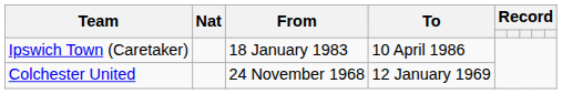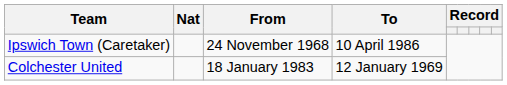 <table class="wikitable" style="text-align: center">
 <tr>
 <th rowspan="2">Team</th>
 <th rowspan="2">Nat</th>
 <th rowspan="2">From</th>
 <th rowspan="2">To</th>
 <th colspan="5">Record</th>
 </tr>
 <tr>
 <th></th>
 <th></th>
 <th></th>
 <th></th>
 <th></th>
 </tr>
 <tr>
 <td align=left><a href='#'>Ipswich Town</a> (Caretaker)</td>
 <td></td>
-<td align=left>18 January 1983</td>
+<td align=left>24 November 1968</td>
 <td align=left>10 April 1986<br></td>
 </tr>
 <tr>
 <td align=left><a href='#'>Colchester United</a></td>
 <td></td>
-<td align=left>24 November 1968</td>
+<td align=left>18 January 1983</td>
 <td align=left>12 January 1969<br></td>
 </tr>
 </table>
